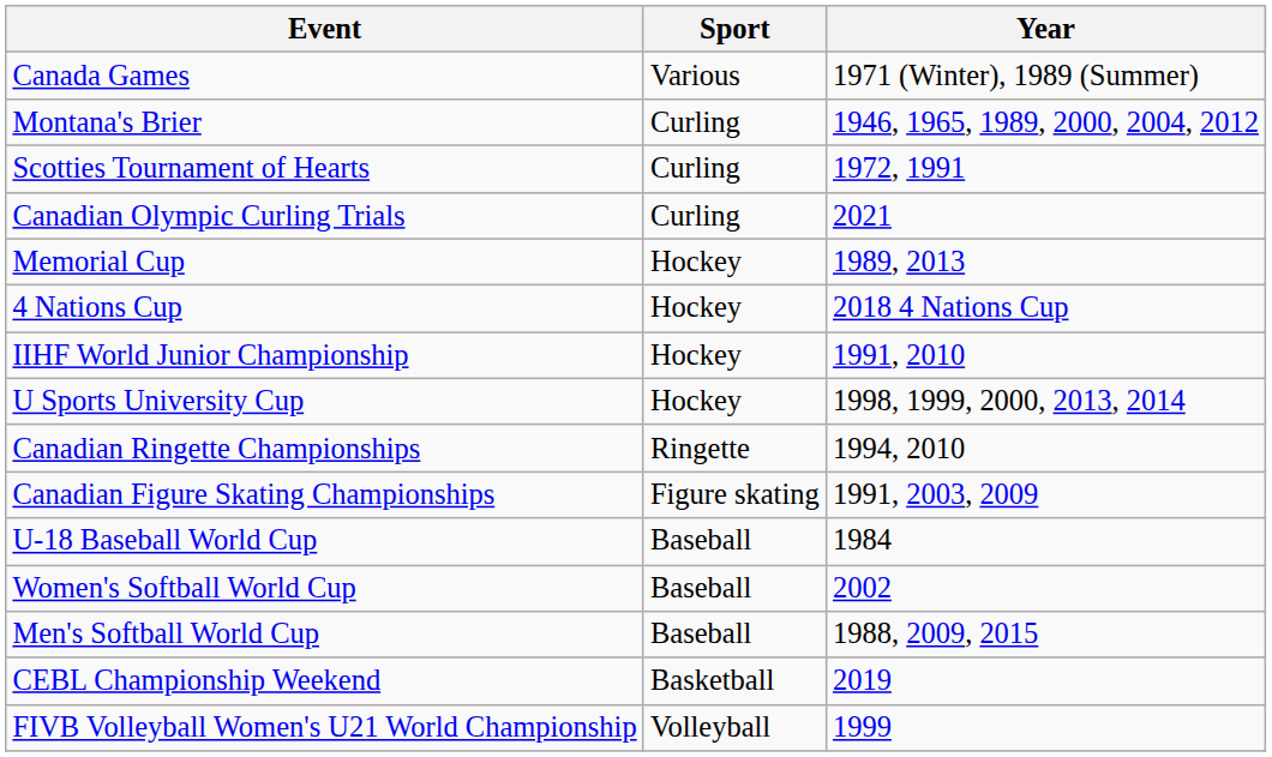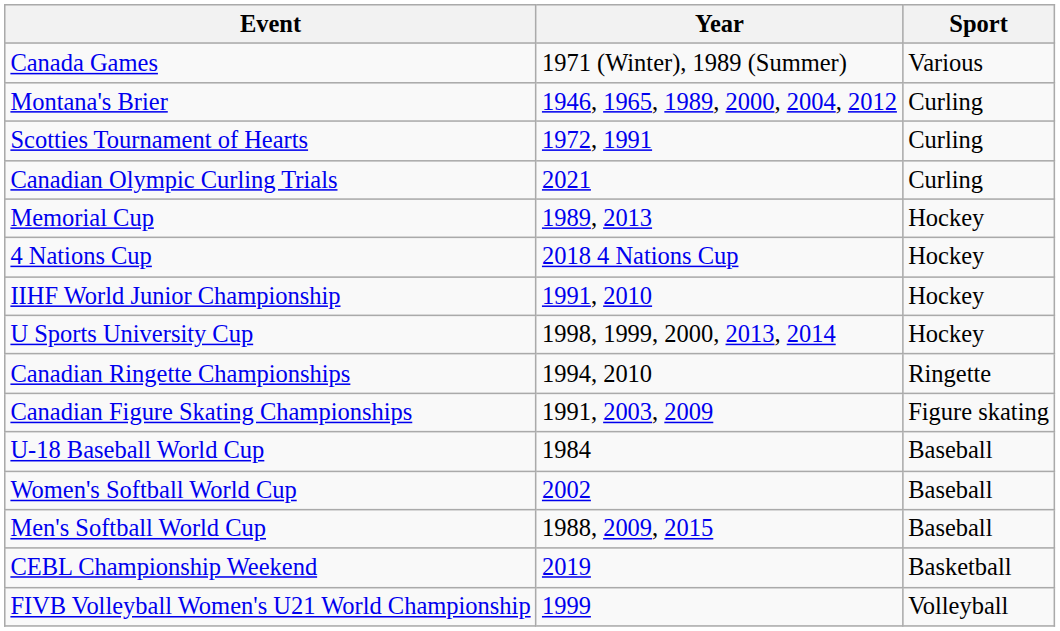 <table class="wikitable">
 <tr>
 <th>Event</th>
+<th>Year</th>
 <th>Sport</th>
-<th>Year</th>
 </tr>
 <tr>
 <td><a href='#'>Canada Games</a></td>
+<td>1971 (Winter), 1989 (Summer)</td>
 <td>Various</td>
-<td>1971 (Winter), 1989 (Summer)</td>
 </tr>
 <tr>
 <td><a href='#'>Montana's Brier</a></td>
+<td><a href='#'>1946</a>, <a href='#'>1965</a>, <a href='#'>1989</a>, <a href='#'>2000</a>, <a href='#'>2004</a>, <a href='#'>2012</a></td>
 <td>Curling</td>
-<td><a href='#'>1946</a>, <a href='#'>1965</a>, <a href='#'>1989</a>, <a href='#'>2000</a>, <a href='#'>2004</a>, <a href='#'>2012</a></td>
 </tr>
 <tr>
 <td><a href='#'>Scotties Tournament of Hearts</a></td>
+<td><a href='#'>1972</a>, <a href='#'>1991</a></td>
 <td>Curling</td>
-<td><a href='#'>1972</a>, <a href='#'>1991</a></td>
 </tr>
 <tr>
 <td><a href='#'>Canadian Olympic Curling Trials</a></td>
+<td><a href='#'>2021</a></td>
 <td>Curling</td>
-<td><a href='#'>2021</a></td>
 </tr>
 <tr>
 <td><a href='#'>Memorial Cup</a></td>
+<td><a href='#'>1989</a>, <a href='#'>2013</a></td>
 <td>Hockey</td>
-<td><a href='#'>1989</a>, <a href='#'>2013</a></td>
 </tr>
 <tr>
 <td><a href='#'>4 Nations Cup</a></td>
+<td><a href='#'>2018 4 Nations Cup</a></td>
 <td>Hockey</td>
-<td><a href='#'>2018 4 Nations Cup</a></td>
 </tr>
 <tr>
 <td><a href='#'>IIHF World Junior Championship</a></td>
+<td><a href='#'>1991</a>, <a href='#'>2010</a></td>
 <td>Hockey</td>
-<td><a href='#'>1991</a>, <a href='#'>2010</a></td>
 </tr>
 <tr>
 <td><a href='#'>U Sports University Cup</a></td>
+<td>1998, 1999, 2000, <a href='#'>2013</a>, <a href='#'>2014</a></td>
 <td>Hockey</td>
-<td>1998, 1999, 2000, <a href='#'>2013</a>, <a href='#'>2014</a></td>
 </tr>
 <tr>
 <td><a href='#'>Canadian Ringette Championships</a></td>
+<td>1994, 2010</td>
 <td>Ringette</td>
-<td>1994, 2010</td>
 </tr>
 <tr>
 <td><a href='#'>Canadian Figure Skating Championships</a></td>
+<td>1991, <a href='#'>2003</a>, <a href='#'>2009</a></td>
 <td>Figure skating</td>
-<td>1991, <a href='#'>2003</a>, <a href='#'>2009</a></td>
 </tr>
 <tr>
 <td><a href='#'>U-18 Baseball World Cup</a></td>
+<td>1984</td>
 <td>Baseball</td>
-<td>1984</td>
 </tr>
 <tr>
 <td><a href='#'>Women's Softball World Cup</a></td>
+<td><a href='#'>2002</a></td>
 <td>Baseball</td>
-<td><a href='#'>2002</a></td>
 </tr>
 <tr>
 <td><a href='#'>Men's Softball World Cup</a></td>
+<td>1988, <a href='#'>2009</a>, <a href='#'>2015</a></td>
 <td>Baseball</td>
-<td>1988, <a href='#'>2009</a>, <a href='#'>2015</a></td>
 </tr>
 <tr>
 <td><a href='#'>CEBL Championship Weekend</a></td>
+<td><a href='#'>2019</a></td>
 <td>Basketball</td>
-<td><a href='#'>2019</a></td>
 </tr>
 <tr>
 <td><a href='#'>FIVB Volleyball Women's U21 World Championship</a></td>
+<td><a href='#'>1999</a></td>
 <td>Volleyball</td>
-<td><a href='#'>1999</a></td>
 </tr>
 </table>
